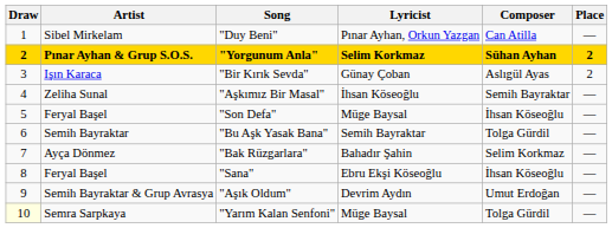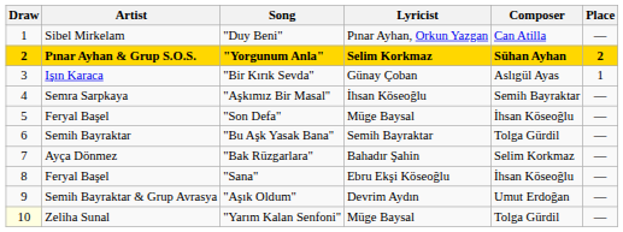 <table class="sortable wikitable" style="margin: 1em auto 1em auto; text-align:center">
 <tr>
 <th>Draw</th>
 <th>Artist</th>
 <th>Song</th>
 <th>Lyricist</th>
 <th>Composer</th>
 <th>Place</th>
 </tr>
 <tr>
 <td>1</td>
 <td align="left">Sibel Mirkelam</td>
 <td align="left">"Duy Beni"</td>
 <td align="left">Pınar Ayhan, <a href='#'>Orkun Yazgan</a></td>
 <td align="left"><a href='#'>Can Atilla</a></td>
 <td>—</td>
 </tr>
 <tr style="background:gold; font-weight:bold;">
 <td>2</td>
 <td align="left">Pınar Ayhan & Grup S.O.S.</td>
 <td align="left">"Yorgunum Anla"</td>
 <td align="left">Selim Korkmaz</td>
 <td align="left">Sühan Ayhan</td>
 <td>2</td>
 </tr>
 <tr>
 <td>3</td>
 <td align="left"><a href='#'>Işın Karaca</a></td>
 <td align="left">"Bir Kırık Sevda"</td>
 <td align="left">Günay Çoban</td>
 <td align="left">Aslıgül Ayas</td>
-<td>2</td>
+<td>1</td>
 </tr>
 <tr>
 <td>4</td>
-<td align="left">Zeliha Sunal</td>
+<td align="left">Semra Sarpkaya</td>
 <td align="left">"Aşkımız Bir Masal"</td>
 <td align="left">İhsan Köseoğlu</td>
 <td align="left">Semih Bayraktar</td>
 <td>—</td>
 </tr>
 <tr>
 <td>5</td>
 <td align="left">Feryal Başel</td>
 <td align="left">"Son Defa"</td>
 <td align="left">Müge Baysal</td>
 <td align="left">İhsan Köseoğlu</td>
 <td>—</td>
 </tr>
 <tr>
 <td>6</td>
 <td align="left">Semih Bayraktar</td>
 <td align="left">"Bu Aşk Yasak Bana"</td>
 <td align="left">Semih Bayraktar</td>
 <td align="left">Tolga Gürdil</td>
 <td>—</td>
 </tr>
 <tr>
 <td>7</td>
 <td align="left">Ayça Dönmez</td>
 <td align="left">"Bak Rüzgarlara"</td>
 <td align="left">Bahadır Şahin</td>
 <td align="left">Selim Korkmaz</td>
 <td>—</td>
 </tr>
 <tr>
 <td>8</td>
 <td align="left">Feryal Başel</td>
 <td align="left">"Sana"</td>
 <td align="left">Ebru Ekşi Köseoğlu</td>
 <td align="left">İhsan Köseoğlu</td>
 <td>—</td>
 </tr>
 <tr>
 <td>9</td>
 <td align="left">Semih Bayraktar & Grup Avrasya</td>
 <td align="left">"Aşık Oldum"</td>
 <td align="left">Devrim Aydın</td>
 <td align="left">Umut Erdoğan</td>
 <td>—</td>
 </tr>
 <tr>
 <td style="background: lightyellow;">10</td>
-<td align="left">Semra Sarpkaya</td>
+<td align="left">Zeliha Sunal</td>
 <td align="left">"Yarım Kalan Senfoni"</td>
 <td align="left">Müge Baysal</td>
 <td align="left">Tolga Gürdil</td>
 <td>—</td>
 </tr>
 </table>
